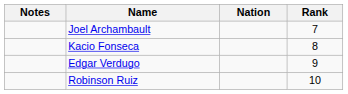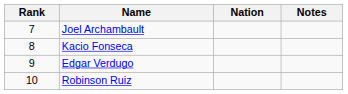 <table class="wikitable sortable" style="text-align:center" width=40%>
 <tr>
-<th>Notes</th>
+<th>Rank</th>
 <th>Name</th>
 <th>Nation</th>
-<th>Rank</th>
+<th>Notes</th>
 </tr>
 <tr>
-<td></td>
+<td>7</td>
 <td align=left><a href='#'>Joel Archambault</a></td>
 <td align=left></td>
-<td>7</td>
+<td></td>
 </tr>
 <tr>
-<td></td>
+<td>8</td>
 <td align=left><a href='#'>Kacio Fonseca</a></td>
 <td align=left></td>
-<td>8</td>
+<td></td>
 </tr>
 <tr>
-<td></td>
+<td>9</td>
 <td align=left><a href='#'>Edgar Verdugo</a></td>
 <td align=left></td>
-<td>9</td>
+<td></td>
 </tr>
 <tr>
-<td></td>
+<td>10</td>
 <td align=left><a href='#'>Robinson Ruiz</a></td>
 <td align=left></td>
-<td>10</td>
+<td></td>
 </tr>
 </table>
